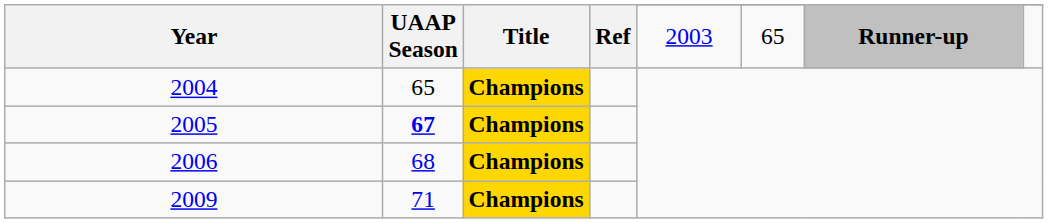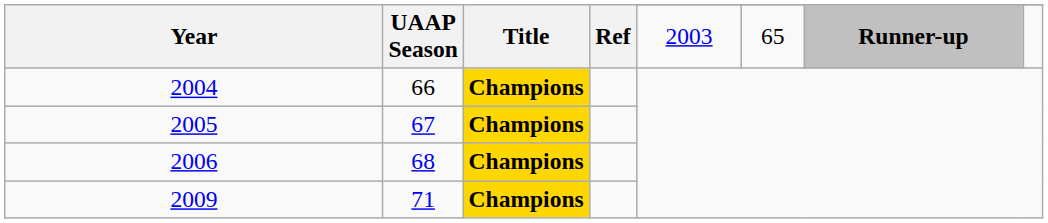 <table class="wikitable sortable" style="text-align:center" width="80%">
 <tr>
 <th style="width:250px;" rowspan="2">Year</th>
 <th style="width:25px;" rowspan="2">UAAP Season</th>
 <th style="width:25px;" rowspan="2">Title</th>
 <th style="width:25px;" rowspan="2">Ref</th>
 </tr>
 <tr>
 <td><a href='#'>2003</a></td>
 <td>65</td>
 <td style="background:silver;"><strong>Runner-up</strong></td>
 <td></td>
 </tr>
 <tr>
 <td><a href='#'>2004</a></td>
-<td>65</td>
+<td>66</td>
 <td style="background:gold;"><strong>Champions</strong></td>
 <td></td>
 </tr>
 <tr>
 <td><a href='#'>2005</a></td>
-<td><strong><a href='#'>67</a></strong></td>
+<td><a href='#'>67</a></td>
 <td style="background:gold;"><strong>Champions</strong></td>
 <td></td>
 </tr>
 <tr>
 <td><a href='#'>2006</a></td>
 <td><a href='#'>68</a></td>
 <td style="background:gold;"><strong>Champions</strong></td>
 <td></td>
 </tr>
 <tr>
 <td><a href='#'>2009</a></td>
 <td><a href='#'>71</a></td>
 <td style="background:gold;"><strong>Champions</strong></td>
 <td></td>
 </tr>
 </table>
